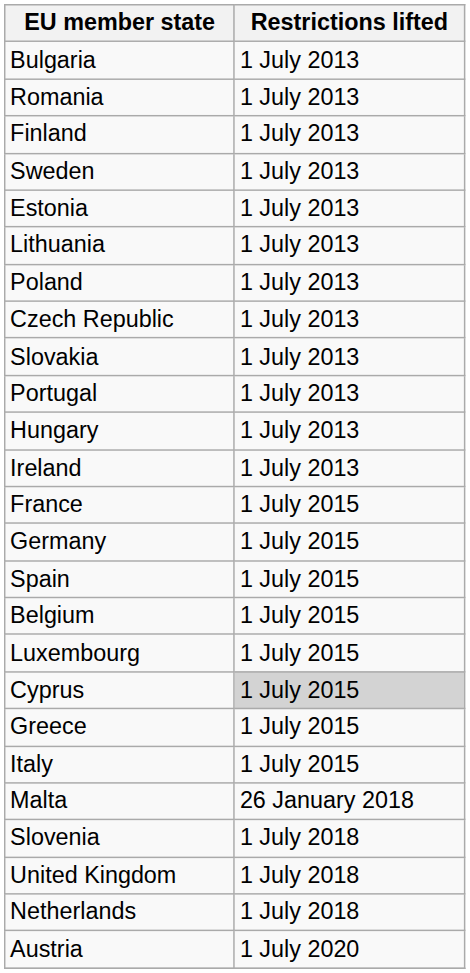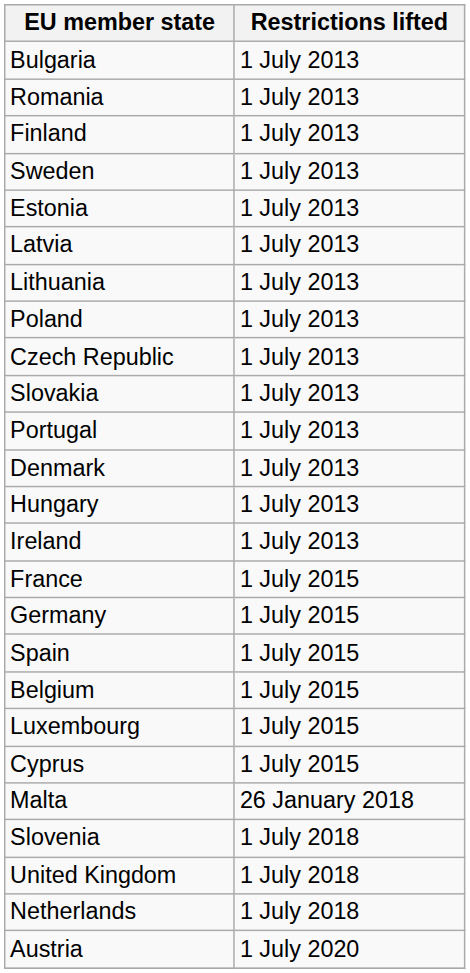 <table class="wikitable sortable toccolours">
 <tr bgcolor=lightgrey>
 <th width="150">EU member state</th>
 <th width="150">Restrictions lifted</th>
 </tr>
 <tr>
 <td>Bulgaria</td>
 <td>1 July 2013</td>
 </tr>
 <tr>
 <td>Romania</td>
 <td>1 July 2013</td>
 </tr>
 <tr>
 <td>Finland</td>
 <td>1 July 2013</td>
 </tr>
 <tr>
 <td>Sweden</td>
 <td>1 July 2013</td>
 </tr>
 <tr>
 <td>Estonia</td>
 <td>1 July 2013</td>
 </tr>
 <tr>
+<td>Latvia</td>
+<td>1 July 2013</td>
+</tr>
+<tr>
 <td>Lithuania</td>
 <td>1 July 2013</td>
 </tr>
 <tr>
 <td>Poland</td>
 <td>1 July 2013</td>
 </tr>
 <tr>
 <td>Czech Republic</td>
 <td>1 July 2013</td>
 </tr>
 <tr>
 <td>Slovakia</td>
 <td>1 July 2013</td>
 </tr>
 <tr>
 <td>Portugal</td>
+<td>1 July 2013</td>
+</tr>
+<tr>
+<td>Denmark</td>
 <td>1 July 2013</td>
 </tr>
 <tr>
 <td>Hungary</td>
 <td>1 July 2013</td>
 </tr>
 <tr>
 <td>Ireland</td>
 <td>1 July 2013</td>
 </tr>
 <tr>
 <td>France</td>
 <td>1 July 2015</td>
 </tr>
 <tr>
 <td>Germany</td>
 <td>1 July 2015</td>
 </tr>
 <tr>
 <td>Spain</td>
 <td>1 July 2015</td>
 </tr>
 <tr>
 <td>Belgium</td>
 <td>1 July 2015</td>
 </tr>
 <tr>
 <td>Luxembourg</td>
 <td>1 July 2015</td>
 </tr>
 <tr>
 <td>Cyprus</td>
-<td style="background: lightgrey;">1 July 2015</td>
-</tr>
-<tr>
-<td>Greece</td>
-<td>1 July 2015</td>
-</tr>
-<tr>
-<td>Italy</td>
 <td>1 July 2015</td>
 </tr>
 <tr>
 <td>Malta</td>
 <td>26 January 2018</td>
 </tr>
 <tr>
 <td>Slovenia</td>
 <td>1 July 2018</td>
 </tr>
 <tr>
 <td>United Kingdom</td>
 <td>1 July 2018</td>
 </tr>
 <tr>
 <td>Netherlands</td>
 <td>1 July 2018</td>
 </tr>
 <tr>
 <td>Austria</td>
 <td>1 July 2020</td>
 </tr>
 <tr>
 </tr>
 </table>
